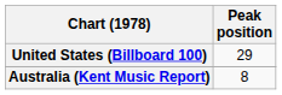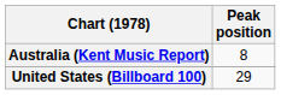 <table class="wikitable sortable plainrowheaders" style="text-align:center">
 <tr>
 <th>Chart (1978)</th>
 <th>Peak<br>position</th>
 </tr>
 <tr>
-<th scope="row">United States (<a href='#'>Billboard 100</a>)</th>
-<td align="center">29</td>
+<th scope="row">Australia (<a href='#'>Kent Music Report</a>)</th>
+<td align="center">8</td>
 </tr>
 <tr>
 </tr>
 <tr>
 </tr>
 <tr>
-<th scope="row">Australia (<a href='#'>Kent Music Report</a>)</th>
-<td align="center">8</td>
+<th scope="row">United States (<a href='#'>Billboard 100</a>)</th>
+<td align="center">29</td>
 </tr>
 </table>
